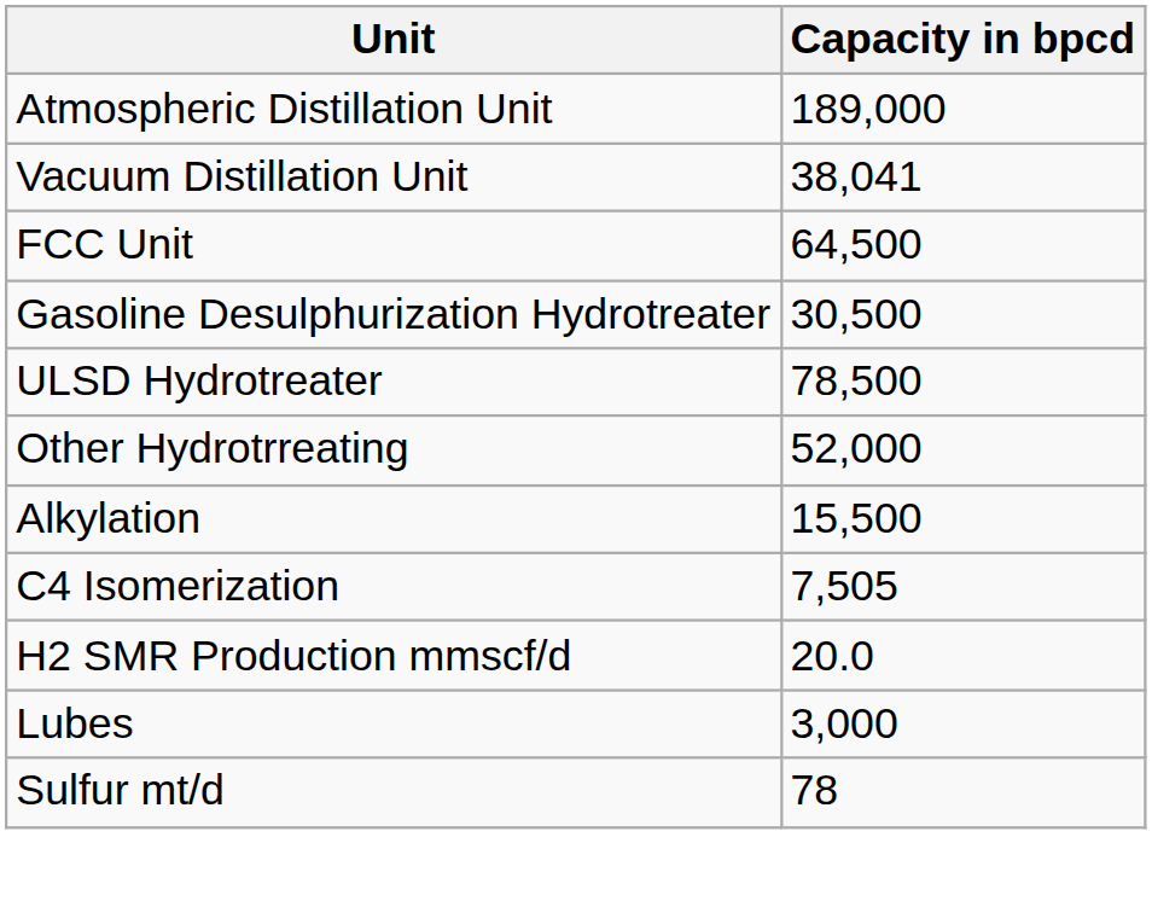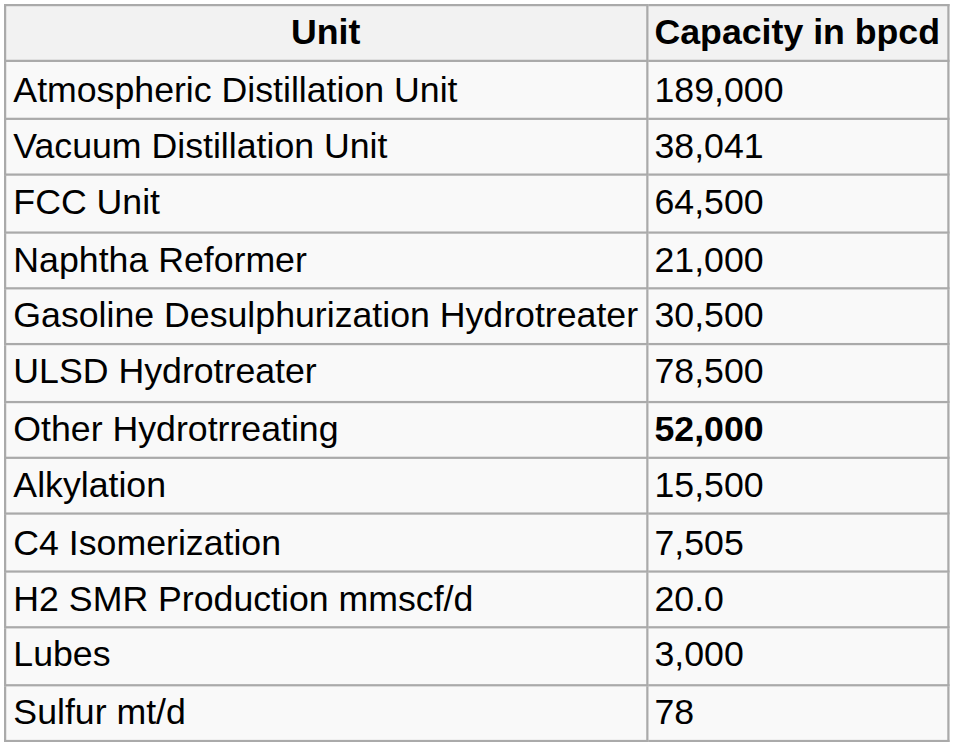 <table class="wikitable">
 <tr>
 <th>Unit</th>
 <th>Capacity in bpcd</th>
 </tr>
 <tr>
 <td>Atmospheric Distillation Unit</td>
 <td>189,000</td>
 </tr>
 <tr>
 <td>Vacuum Distillation Unit</td>
 <td>38,041</td>
 </tr>
 <tr>
 <td>FCC Unit</td>
 <td>64,500</td>
 </tr>
 <tr>
+<td>Naphtha Reformer</td>
+<td>21,000</td>
+</tr>
+<tr>
 <td>Gasoline Desulphurization Hydrotreater</td>
 <td>30,500</td>
 </tr>
 <tr>
 <td>ULSD Hydrotreater</td>
 <td>78,500</td>
 </tr>
 <tr>
 <td>Other Hydrotrreating</td>
-<td>52,000</td>
+<td><strong>52,000</strong></td>
 </tr>
 <tr>
 <td>Alkylation</td>
 <td>15,500</td>
 </tr>
 <tr>
 <td>C4 Isomerization</td>
 <td>7,505</td>
 </tr>
 <tr>
 <td>H2 SMR Production mmscf/d</td>
 <td>20.0</td>
 </tr>
 <tr>
 <td>Lubes</td>
 <td>3,000</td>
 </tr>
 <tr>
 <td>Sulfur mt/d</td>
 <td>78</td>
 </tr>
 </table>
